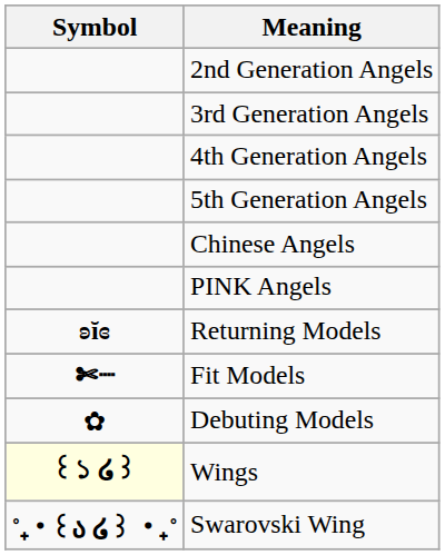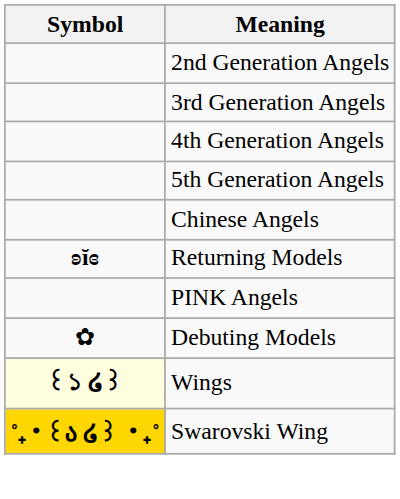 <table class="sortable wikitable"  style="font-size:85%;">
 <tr>
 <th>Symbol</th>
 <th>Meaning</th>
 </tr>
 <tr>
 <td align="center"><strong></strong></td>
 <td>2nd Generation Angels</td>
 </tr>
 <tr>
 <td align="center"><strong></strong></td>
 <td>3rd Generation Angels</td>
 </tr>
 <tr>
 <td align="center"><strong></strong></td>
 <td>4th Generation Angels</td>
 </tr>
 <tr>
 <td align="center"><strong></strong></td>
 <td>5th Generation Angels</td>
 </tr>
 <tr>
 <td align="center"><strong></strong></td>
 <td>Chinese Angels</td>
 </tr>
 <tr>
-<td align="center"><strong></strong></td>
-<td>PINK Angels</td>
-</tr>
-<tr>
 <td align="center"><strong>ʚĭɞ</strong></td>
 <td>Returning Models</td>
 </tr>
 <tr>
-<td align="center"><strong>✄┈</strong></td>
-<td>Fit Models</td>
+<td align="center"><strong></strong></td>
+<td>PINK Angels</td>
 </tr>
 <tr>
 <td align="center">✿</td>
 <td>Debuting Models</td>
 </tr>
 <tr>
 <td align="center" style="background: lightyellow;"><strong>꒰১ ໒꒱</strong></td>
 <td>Wings</td>
 </tr>
 <tr>
-<td align="center"><strong>˚₊‧꒰ა ໒꒱ ‧₊˚</strong></td>
+<td align="center" style="background: gold;"><strong>˚₊‧꒰ა ໒꒱ ‧₊˚</strong></td>
 <td>Swarovski Wing</td>
 </tr>
 </table>
